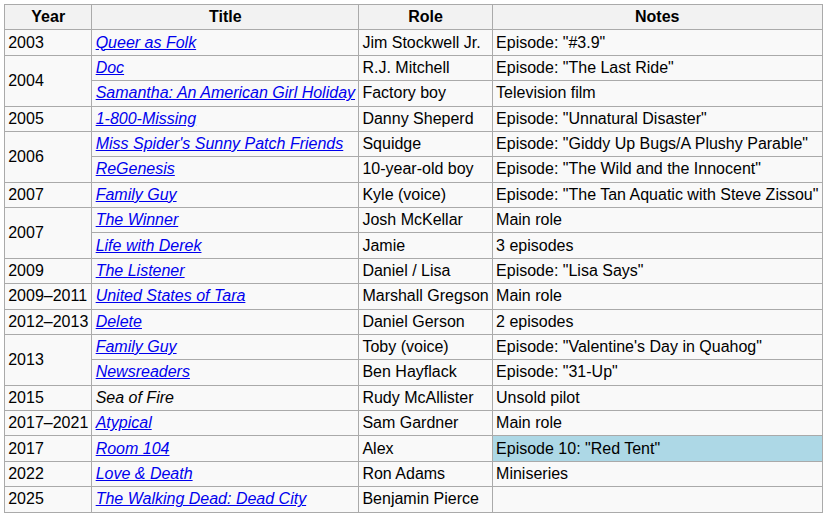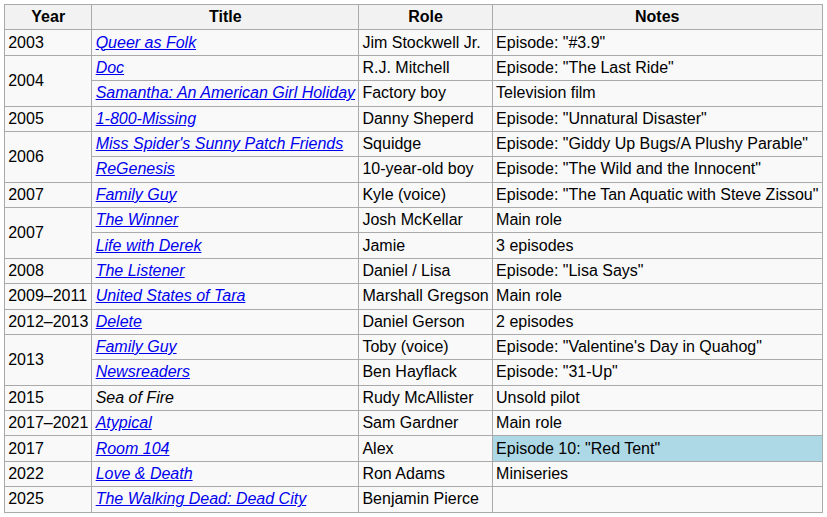 <table class="wikitable sortable">
 <tr>
 <th>Year</th>
 <th>Title</th>
 <th class="unsortable">Role</th>
 <th class="unsortable">Notes</th>
 </tr>
 <tr>
 <td>2003</td>
 <td><em><a href='#'>Queer as Folk</a></em></td>
 <td>Jim Stockwell Jr.</td>
 <td>Episode: "#3.9"</td>
 </tr>
 <tr>
 <td rowspan="2">2004</td>
 <td><em><a href='#'>Doc</a></em></td>
 <td>R.J. Mitchell</td>
 <td>Episode: "The Last Ride"</td>
 </tr>
 <tr>
 <td><em><a href='#'>Samantha: An American Girl Holiday</a></em></td>
 <td>Factory boy</td>
 <td>Television film</td>
 </tr>
 <tr>
 <td>2005</td>
 <td><em><a href='#'>1-800-Missing</a></em></td>
 <td>Danny Sheperd</td>
 <td>Episode: "Unnatural Disaster"</td>
 </tr>
 <tr>
 <td rowspan="2">2006</td>
 <td><em><a href='#'>Miss Spider's Sunny Patch Friends</a></em></td>
 <td>Squidge</td>
 <td>Episode: "Giddy Up Bugs/A Plushy Parable"</td>
 </tr>
 <tr>
 <td><em><a href='#'>ReGenesis</a></em></td>
 <td>10-year-old boy</td>
 <td>Episode: "The Wild and the Innocent"</td>
 </tr>
 <tr>
 <td>2007</td>
 <td><em><a href='#'>Family Guy</a></em></td>
 <td>Kyle (voice)</td>
 <td>Episode: "The Tan Aquatic with Steve Zissou"</td>
 </tr>
 <tr>
 <td rowspan="2">2007</td>
 <td data-sort-value="Winner, The"><em><a href='#'>The Winner</a></em></td>
 <td>Josh McKellar</td>
 <td>Main role</td>
 </tr>
 <tr>
 <td><em><a href='#'>Life with Derek</a></em></td>
 <td>Jamie</td>
 <td>3 episodes</td>
 </tr>
 <tr>
-<td>2009</td>
+<td>2008</td>
 <td data-sort-value="Listener, The"><em><a href='#'>The Listener</a></em></td>
 <td>Daniel / Lisa</td>
 <td>Episode: "Lisa Says"</td>
 </tr>
 <tr>
 <td>2009–2011</td>
 <td><em><a href='#'>United States of Tara</a></em></td>
 <td>Marshall Gregson</td>
 <td>Main role</td>
 </tr>
 <tr>
 <td>2012–2013</td>
 <td><em><a href='#'>Delete</a></em></td>
 <td>Daniel Gerson</td>
 <td>2 episodes</td>
 </tr>
 <tr>
 <td rowspan="2">2013</td>
 <td><em><a href='#'>Family Guy</a></em></td>
 <td>Toby (voice)</td>
 <td>Episode: "Valentine's Day in Quahog"</td>
 </tr>
 <tr>
 <td><em><a href='#'>Newsreaders</a></em></td>
 <td>Ben Hayflack</td>
 <td>Episode: "31-Up"</td>
 </tr>
 <tr>
 <td>2015</td>
 <td><em>Sea of Fire</em></td>
 <td>Rudy McAllister</td>
 <td>Unsold pilot</td>
 </tr>
 <tr>
 <td>2017–2021</td>
 <td><em><a href='#'>Atypical</a></em></td>
 <td>Sam Gardner</td>
 <td>Main role</td>
 </tr>
 <tr>
 <td>2017</td>
 <td><em><a href='#'>Room 104</a></em></td>
 <td>Alex</td>
 <td style="background: lightblue;">Episode 10: "Red Tent"</td>
 </tr>
 <tr>
 <td>2022</td>
 <td><em><a href='#'>Love & Death</a></em></td>
 <td>Ron Adams</td>
 <td>Miniseries</td>
 </tr>
 <tr>
 <td>2025</td>
 <td data-sort-value="Walking Dead: Dead City, The"><em><a href='#'>The Walking Dead: Dead City</a></em></td>
 <td>Benjamin Pierce</td>
 <td></td>
 </tr>
 </table>
